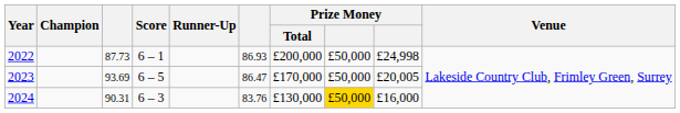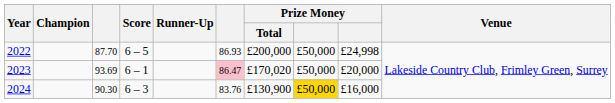 <table class="wikitable sortable">
 <tr>
 <th rowspan=2>Year</th>
 <th rowspan=2>Champion</th>
 <th rowspan=2></th>
 <th rowspan=2>Score</th>
 <th rowspan=2>Runner-Up</th>
 <th rowspan=2></th>
 <th colspan=3>Prize Money</th>
 <th rowspan=2>Venue</th>
 </tr>
 <tr>
 <th>Total</th>
 <th></th>
 <th></th>
 </tr>
 <tr>
 <td><a href='#'>2022</a></td>
 <td></td>
-<td align=center><small><span>87.73</span></small></td>
-<td align=center>6 – 1</td>
+<td align=center><small><span>87.70</span></small></td>
+<td align=center>6 – 5</td>
 <td></td>
 <td align=center><small><span>86.93</span></small></td>
 <td align=center>£200,000</td>
 <td align=center>£50,000</td>
 <td align=center>£24,998</td>
 <td rowspan=3><a href='#'>Lakeside Country Club</a>, <a href='#'>Frimley Green</a>, <a href='#'>Surrey</a></td>
 </tr>
 <tr>
 <td><a href='#'>2023</a></td>
 <td></td>
 <td align=center><small><span>93.69</span></small></td>
-<td align=center>6 – 5</td>
+<td align=center>6 – 1</td>
 <td></td>
-<td align=center><small><span>86.47</span></small></td>
-<td align=center>£170,000</td>
+<td align=center style="background: pink;"><small><span>86.47</span></small></td>
+<td align=center>£170,020</td>
 <td align=center>£50,000</td>
-<td align=center>£20,005</td>
+<td align=center>£20,000</td>
 </tr>
 <tr>
 <td><a href='#'>2024</a></td>
 <td></td>
-<td align=center><small><span>90.31</span></small></td>
+<td align=center><small><span>90.30</span></small></td>
 <td align=center>6 – 3</td>
 <td></td>
 <td align=center><small><span>83.76</span></small></td>
-<td align=center>£130,000</td>
+<td align=center>£130,900</td>
 <td align=center style="background: gold;">£50,000</td>
 <td align=center>£16,000</td>
 </tr>
 </table>
